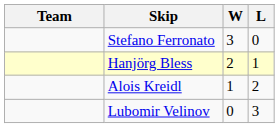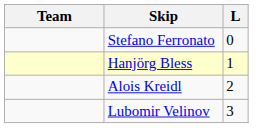 <table class="wikitable">
 <tr>
 <th width="100">Team</th>
 <th width="120">Skip</th>
-<th width="20">W</th>
 <th width="20">L</th>
 </tr>
 <tr>
 <td></td>
 <td><a href='#'>Stefano Ferronato</a></td>
-<td>3</td>
 <td>0</td>
 </tr>
 <tr bgcolor="#ffffcc">
 <td></td>
 <td><a href='#'>Hanjörg Bless</a></td>
-<td>2</td>
 <td>1</td>
 </tr>
 <tr>
 <td></td>
 <td><a href='#'>Alois Kreidl</a></td>
-<td>1</td>
 <td>2</td>
 </tr>
 <tr>
 <td></td>
 <td><a href='#'>Lubomir Velinov</a></td>
-<td>0</td>
 <td>3</td>
 </tr>
 </table>
